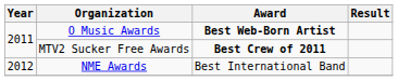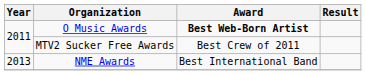 <table class="wikitable plainrowheaders" style="text-align:center;">
 <tr>
 <th>Year</th>
 <th>Organization</th>
 <th>Award</th>
 <th>Result</th>
 </tr>
 <tr>
 <td rowspan=2>2011</td>
 <td><a href='#'>O Music Awards</a></td>
 <td><strong>Best Web-Born Artist</strong></td>
 <td></td>
 </tr>
 <tr>
 <td>MTV2 Sucker Free Awards</td>
-<td><strong>Best Crew of 2011</strong></td>
+<td>Best Crew of 2011</td>
 <td></td>
 </tr>
 <tr>
-<td>2012</td>
+<td>2013</td>
 <td><a href='#'>NME Awards</a></td>
 <td>Best International Band</td>
 <td></td>
 </tr>
 <tr>
 </tr>
 </table>
